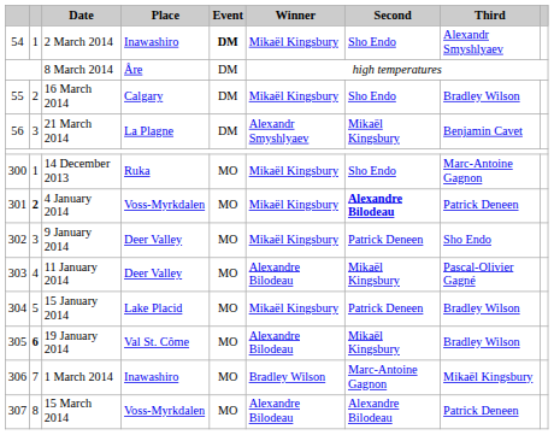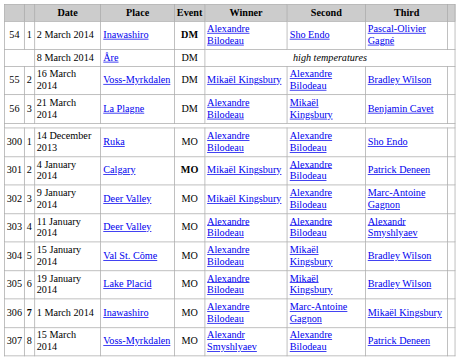 <table class="wikitable plainrowheaders" style="background:#fff; font-size:86%; line-height:16px; border:grey solid 1px; border-collapse:collapse;">
 <tr style="background:#ccc; text-align:center;">
 <th scope="col" style="background:#ccc; width=20 px;"></th>
 <th scope="col" style="background:#ccc; width=30 px;"></th>
 <th scope="col" style="background:#ccc; width:140px;">Date</th>
 <th scope="col" style="background:#ccc; width:160px;">Place</th>
 <th scope="col" style="background:#ccc; width:15px;">Event</th>
 <th scope="col" style="background:#ccc; width:185px;">Winner</th>
 <th scope="col" style="background:#ccc; width:185px;">Second</th>
 <th scope="col" style="background:#ccc; width:185px;">Third</th>
 <th scope="col" style="background:#ccc; width:10px;"></th>
 </tr>
 <tr>
 <td align=center>54</td>
 <td align=center>1</td>
 <td>2 March 2014</td>
 <td> <a href='#'>Inawashiro</a></td>
 <td align=center><strong>DM</strong></td>
-<td> <a href='#'>Mikaël Kingsbury</a></td>
+<td> <a href='#'>Alexandre Bilodeau</a></td>
 <td> <a href='#'>Sho Endo</a></td>
-<td> <a href='#'>Alexandr Smyshlyaev</a></td>
+<td> <a href='#'>Pascal-Olivier Gagné</a></td>
 <td></td>
 </tr>
 <tr>
 <td colspan=2></td>
 <td>8 March 2014</td>
 <td> <a href='#'>Åre</a></td>
 <td align=center>DM</td>
 <td colspan=4 align=center><em>high temperatures</em></td>
 </tr>
 <tr>
 <td align=center>55</td>
 <td align=center>2</td>
 <td>16 March 2014</td>
-<td> <a href='#'>Calgary</a></td>
+<td> <a href='#'>Voss-Myrkdalen</a></td>
 <td align=center>DM</td>
 <td> <a href='#'>Mikaël Kingsbury</a></td>
-<td> <a href='#'>Sho Endo</a></td>
+<td> <a href='#'>Alexandre Bilodeau</a></td>
 <td> <a href='#'>Bradley Wilson</a></td>
 <td></td>
 </tr>
 <tr>
 <td align=center>56</td>
 <td align=center>3</td>
 <td>21 March 2014</td>
 <td> <a href='#'>La Plagne</a></td>
 <td align=center>DM</td>
-<td> <a href='#'>Alexandr Smyshlyaev</a></td>
+<td> <a href='#'>Alexandre Bilodeau</a></td>
 <td> <a href='#'>Mikaël Kingsbury</a></td>
 <td> <a href='#'>Benjamin Cavet</a></td>
 <td></td>
 </tr>
 <tr>
 <td colspan=9></td>
 </tr>
 <tr>
 <td align=center>300</td>
 <td align=center>1</td>
 <td>14 December 2013</td>
 <td> <a href='#'>Ruka</a></td>
 <td align=center>MO</td>
-<td> <a href='#'>Mikaël Kingsbury</a></td>
+<td> <a href='#'>Alexandre Bilodeau</a></td>
+<td> <a href='#'>Alexandre Bilodeau</a></td>
 <td> <a href='#'>Sho Endo</a></td>
-<td> <a href='#'>Marc-Antoine Gagnon</a></td>
 <td></td>
 </tr>
 <tr>
 <td align=center>301</td>
-<td align=center><strong>2</strong></td>
+<td align=center>2</td>
 <td>4 January 2014</td>
-<td> <a href='#'>Voss-Myrkdalen</a></td>
-<td align=center>MO</td>
+<td> <a href='#'>Calgary</a></td>
+<td align=center><strong>MO</strong></td>
 <td> <a href='#'>Mikaël Kingsbury</a></td>
-<td><strong> <a href='#'>Alexandre Bilodeau</a></strong></td>
+<td> <a href='#'>Alexandre Bilodeau</a></td>
 <td> <a href='#'>Patrick Deneen</a></td>
 <td></td>
 </tr>
 <tr>
 <td align=center>302</td>
 <td align=center>3</td>
 <td>9 January 2014</td>
 <td> <a href='#'>Deer Valley</a></td>
 <td align=center>MO</td>
 <td> <a href='#'>Mikaël Kingsbury</a></td>
-<td> <a href='#'>Patrick Deneen</a></td>
-<td> <a href='#'>Sho Endo</a></td>
+<td> <a href='#'>Alexandre Bilodeau</a></td>
+<td> <a href='#'>Marc-Antoine Gagnon</a></td>
 <td></td>
 </tr>
 <tr>
 <td align=center>303</td>
 <td align=center>4</td>
 <td>11 January 2014</td>
 <td> <a href='#'>Deer Valley</a></td>
 <td align=center>MO</td>
 <td> <a href='#'>Alexandre Bilodeau</a></td>
-<td> <a href='#'>Mikaël Kingsbury</a></td>
-<td> <a href='#'>Pascal-Olivier Gagné</a></td>
+<td> <a href='#'>Alexandre Bilodeau</a></td>
+<td> <a href='#'>Alexandr Smyshlyaev</a></td>
 <td></td>
 </tr>
 <tr>
 <td align=center>304</td>
 <td align=center>5</td>
 <td>15 January 2014</td>
-<td> <a href='#'>Lake Placid</a></td>
-<td align=center>MO</td>
-<td> <a href='#'>Mikaël Kingsbury</a></td>
-<td> <a href='#'>Patrick Deneen</a></td>
-<td> <a href='#'>Bradley Wilson</a></td>
-<td></td>
-</tr>
-<tr>
-<td align=center>305</td>
-<td align=center><strong>6</strong></td>
-<td>19 January 2014</td>
 <td> <a href='#'>Val St. Côme</a></td>
 <td align=center>MO</td>
 <td> <a href='#'>Alexandre Bilodeau</a></td>
 <td> <a href='#'>Mikaël Kingsbury</a></td>
 <td> <a href='#'>Bradley Wilson</a></td>
 <td></td>
 </tr>
 <tr>
+<td align=center>305</td>
+<td align=center>6</td>
+<td>19 January 2014</td>
+<td> <a href='#'>Lake Placid</a></td>
+<td align=center>MO</td>
+<td> <a href='#'>Alexandre Bilodeau</a></td>
+<td> <a href='#'>Mikaël Kingsbury</a></td>
+<td> <a href='#'>Bradley Wilson</a></td>
+<td></td>
+</tr>
+<tr>
 <td align=center>306</td>
-<td align=center>7</td>
+<td align=center><strong>7</strong></td>
 <td>1 March 2014</td>
 <td> <a href='#'>Inawashiro</a></td>
 <td align=center>MO</td>
-<td> <a href='#'>Bradley Wilson</a></td>
+<td> <a href='#'>Alexandre Bilodeau</a></td>
 <td> <a href='#'>Marc-Antoine Gagnon</a></td>
 <td> <a href='#'>Mikaël Kingsbury</a></td>
 <td></td>
 </tr>
 <tr>
 <td align=center>307</td>
 <td align=center>8</td>
 <td>15 March 2014</td>
 <td> <a href='#'>Voss-Myrkdalen</a></td>
 <td align=center>MO</td>
-<td> <a href='#'>Alexandre Bilodeau</a></td>
+<td> <a href='#'>Alexandr Smyshlyaev</a></td>
 <td> <a href='#'>Alexandre Bilodeau</a></td>
 <td> <a href='#'>Patrick Deneen</a></td>
 <td></td>
 </tr>
 </table>
